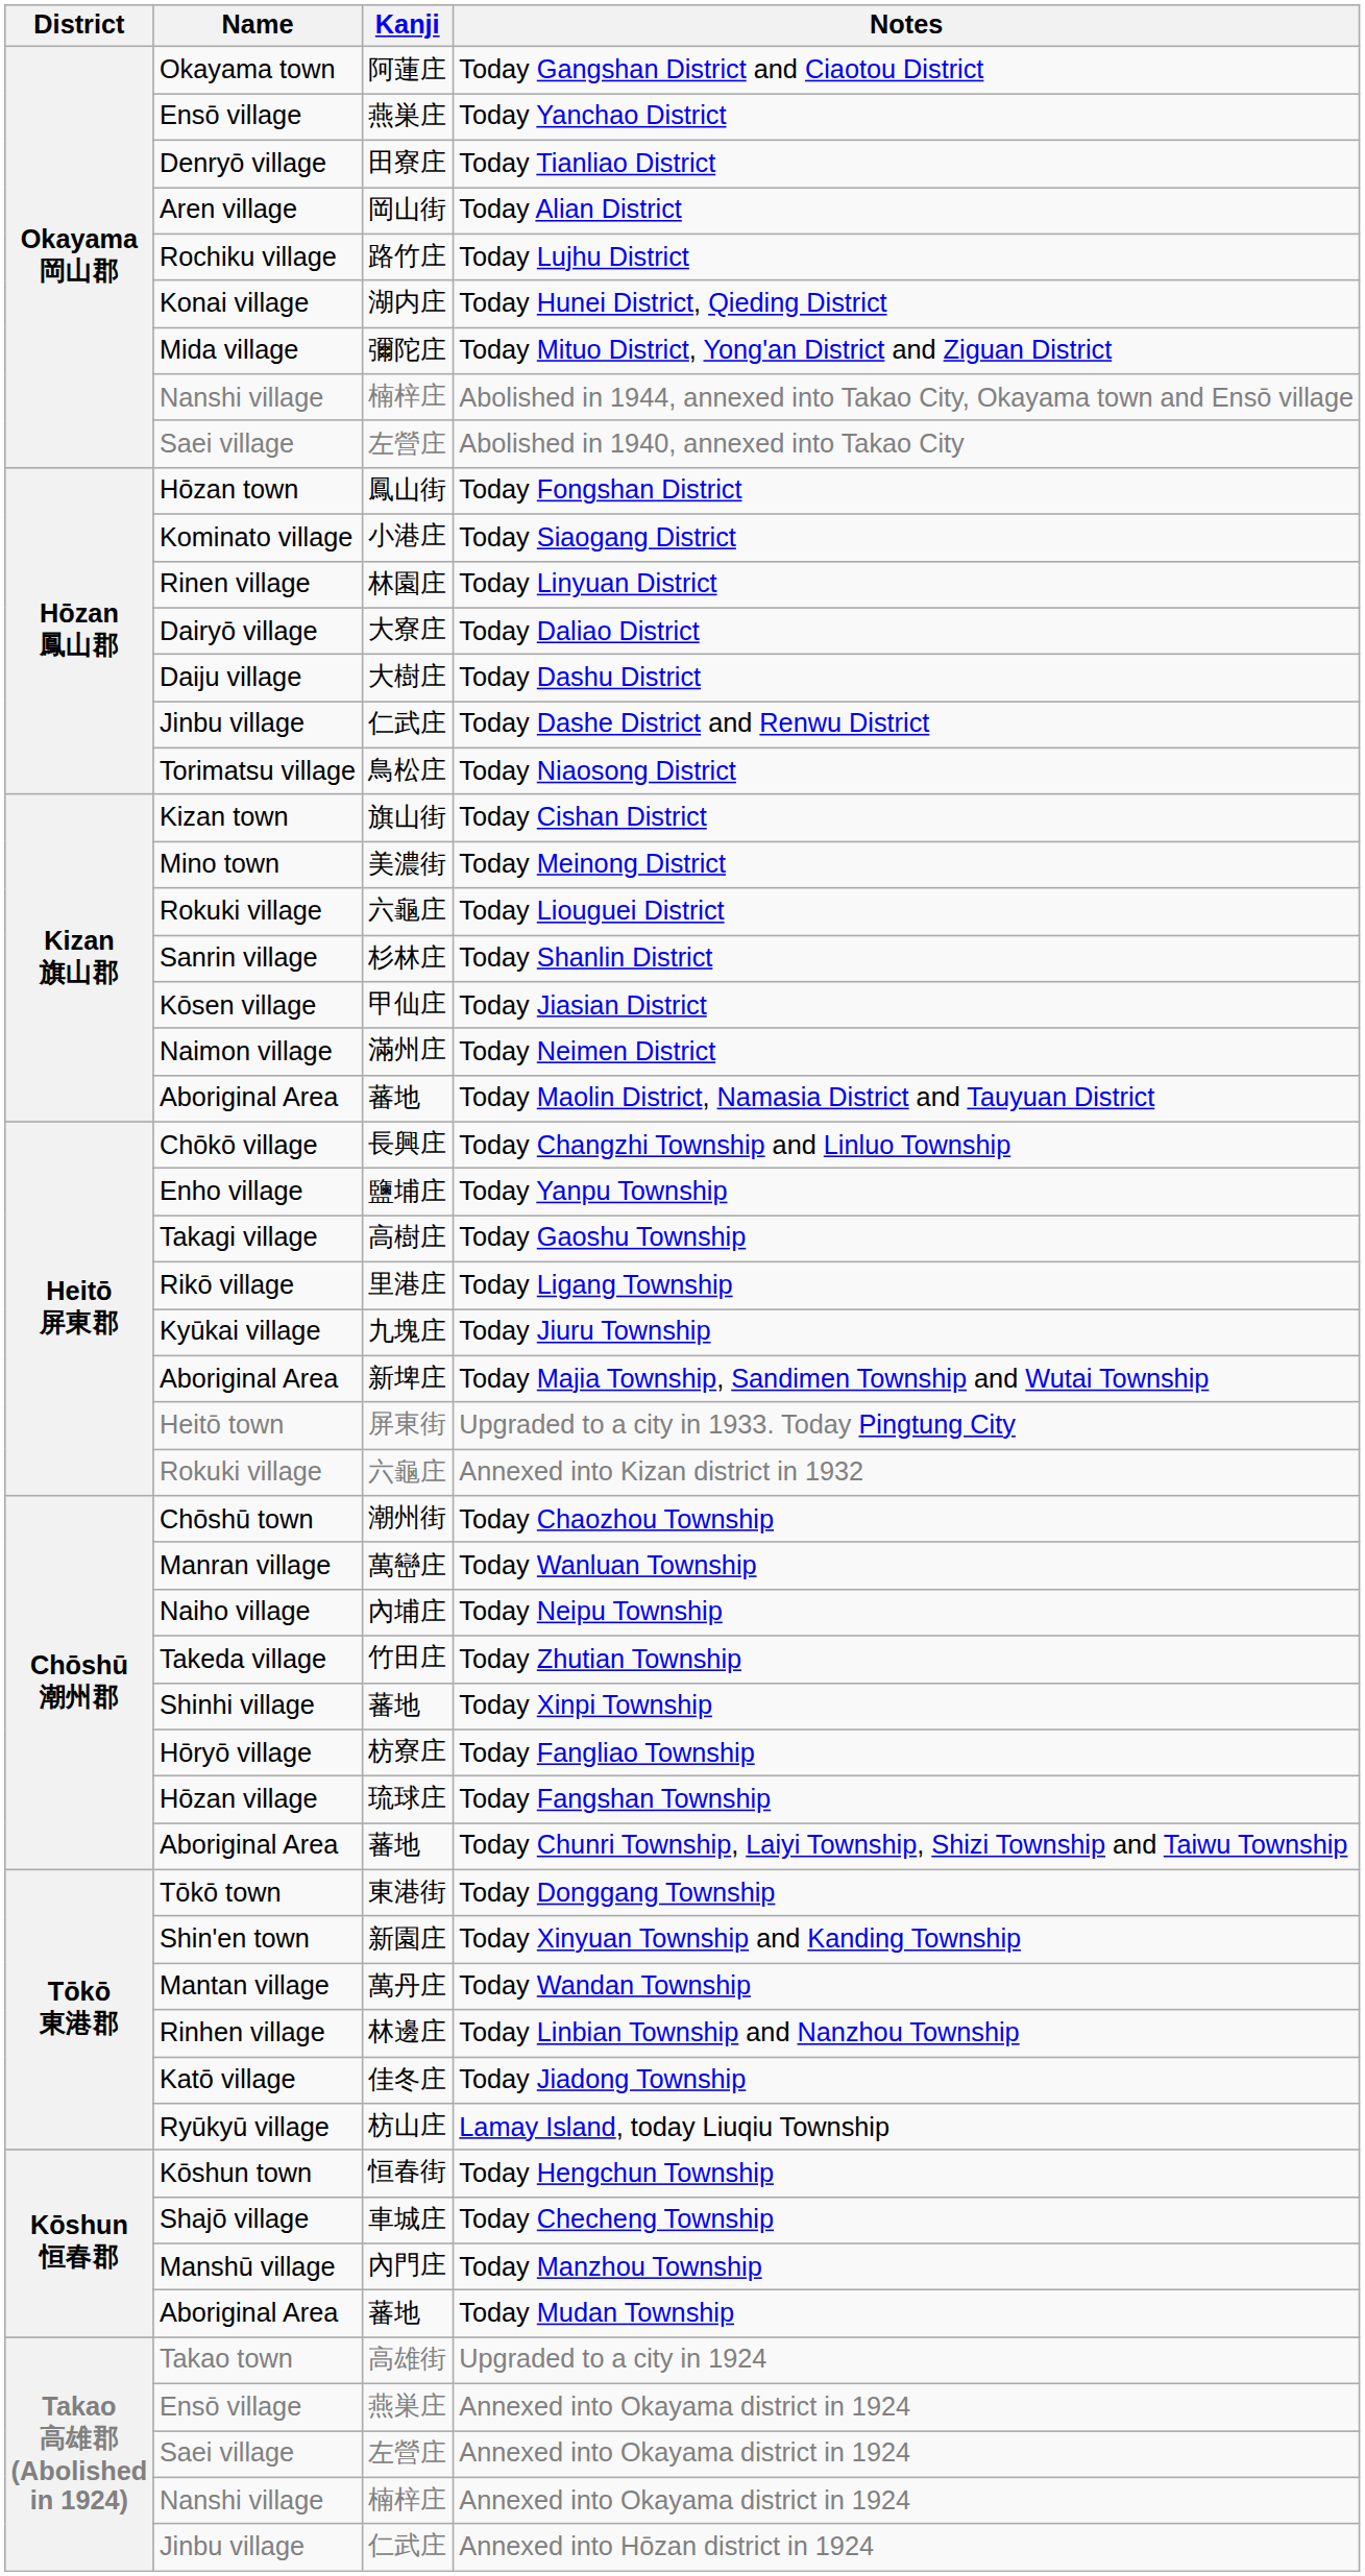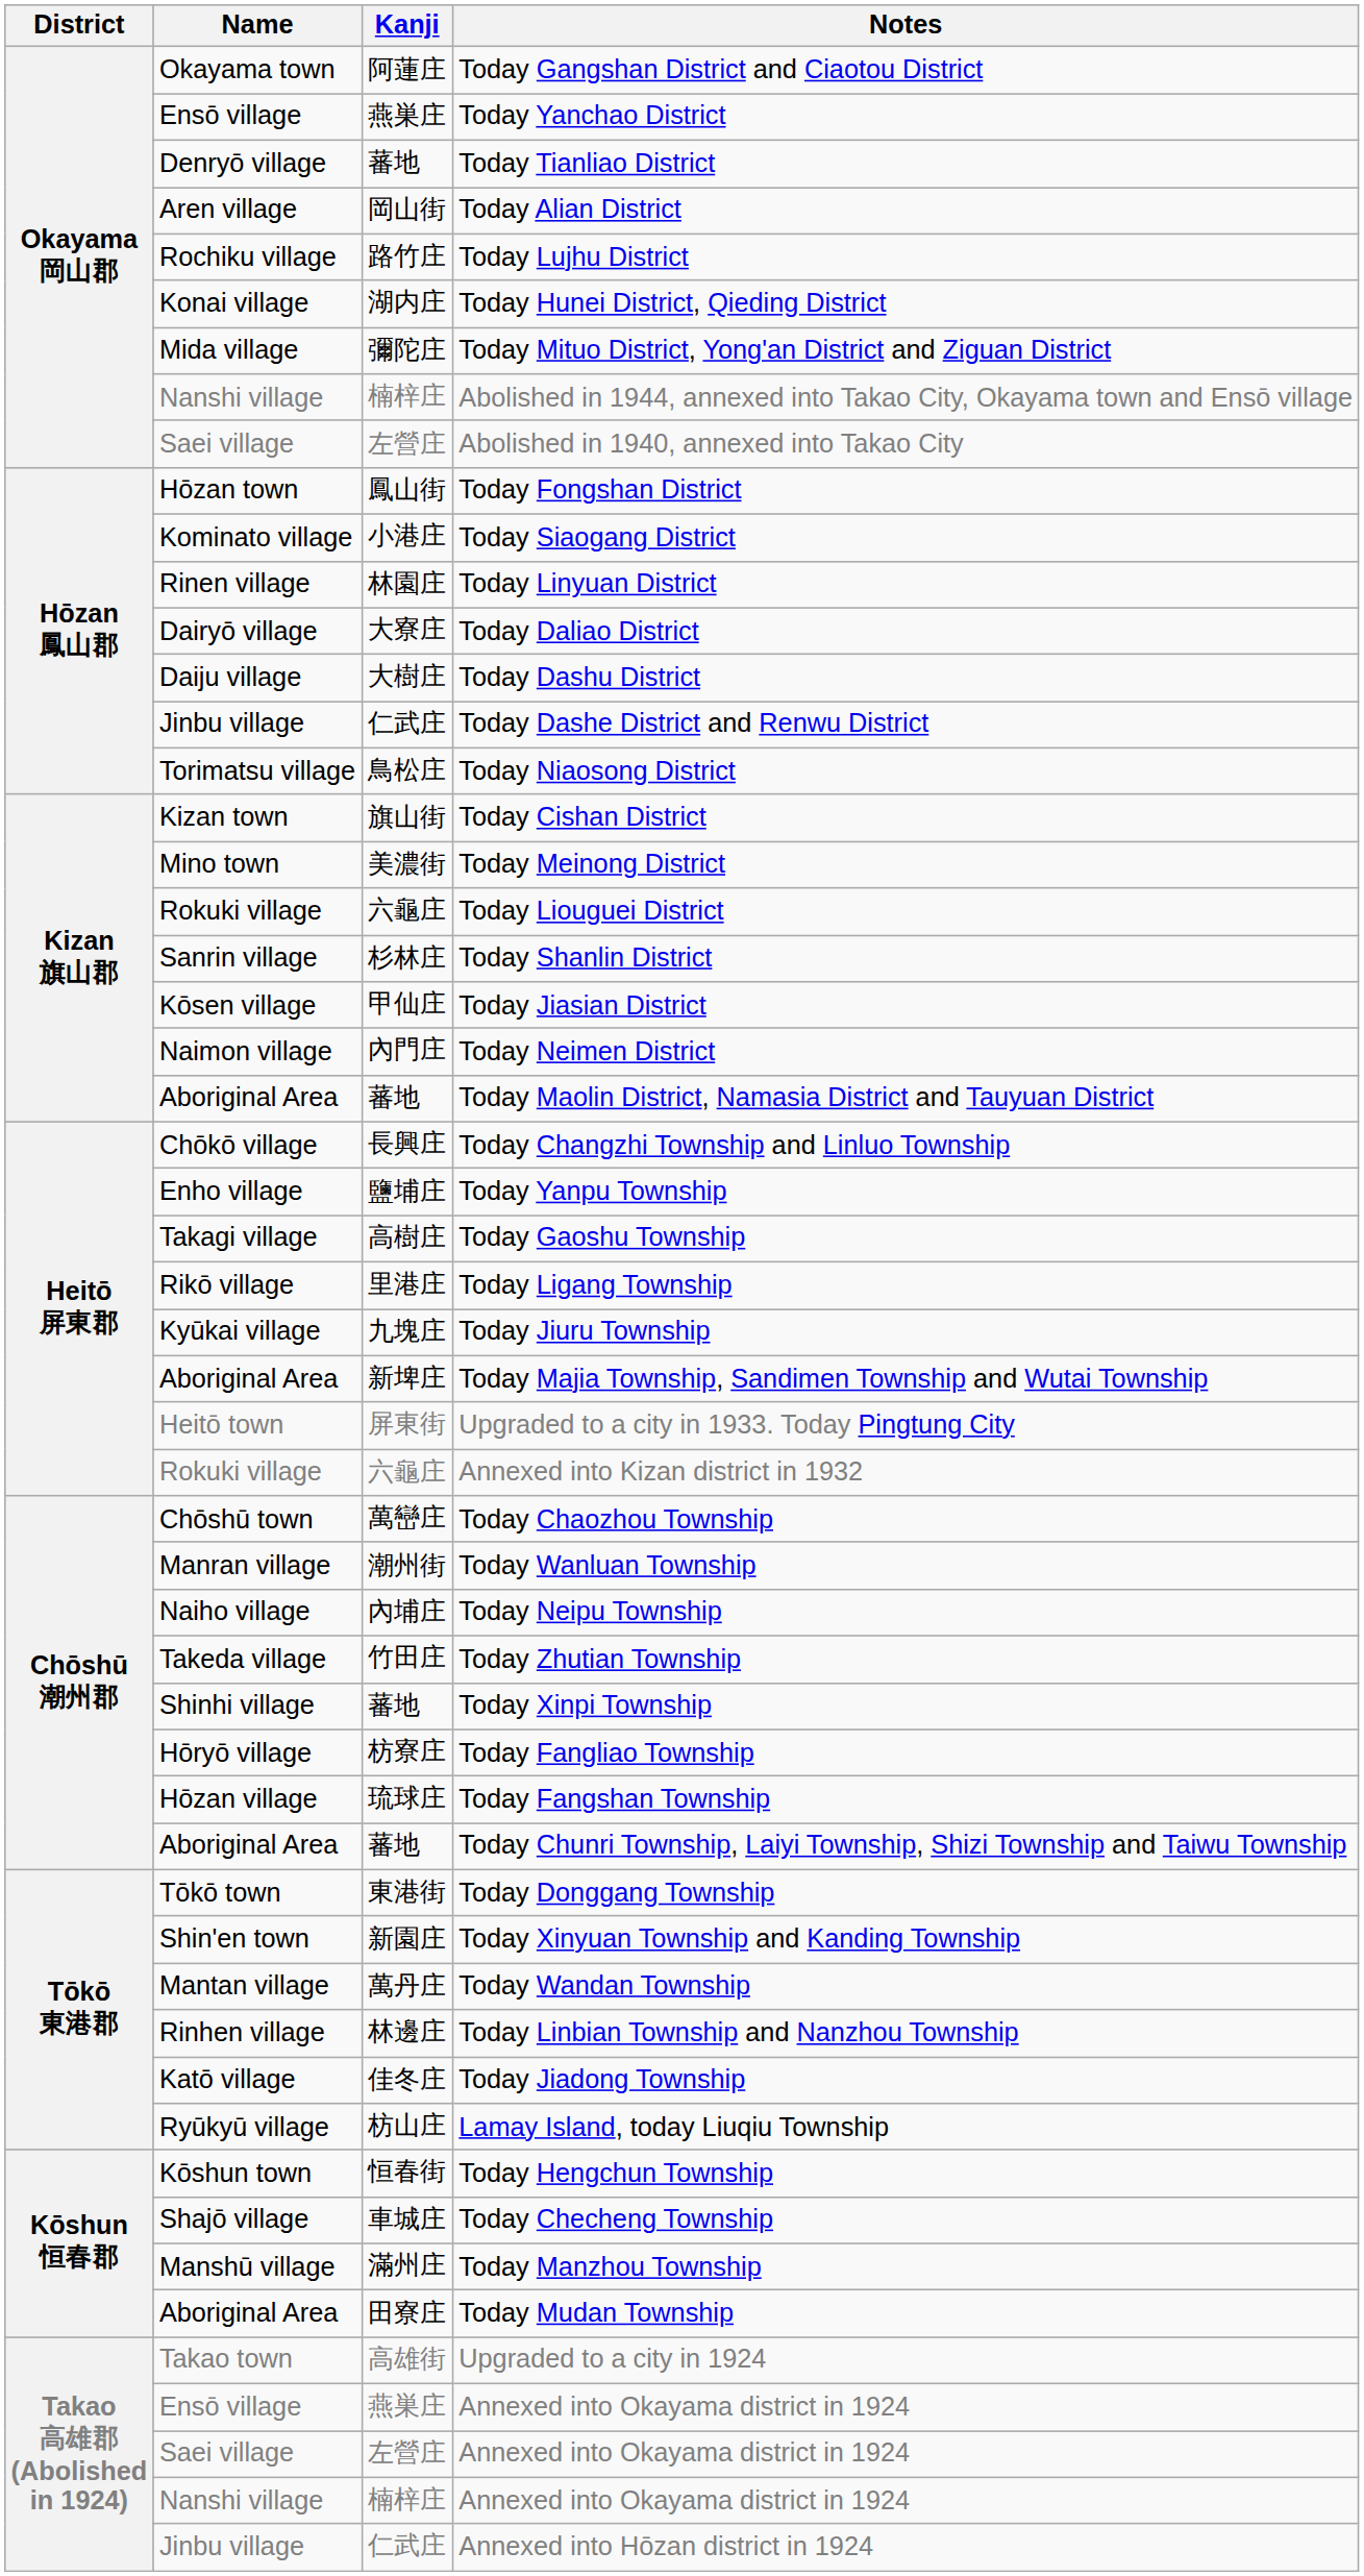 <table class=wikitable>
 <tr>
 <th>District</th>
 <th>Name</th>
 <th><a href='#'>Kanji</a></th>
 <th>Notes</th>
 </tr>
 <tr>
 <th rowspan=9>Okayama<br>岡山郡</th>
 <td>Okayama town</td>
 <td>阿蓮庄</td>
 <td>Today <a href='#'>Gangshan District</a> and <a href='#'>Ciaotou District</a></td>
 </tr>
 <tr>
 <td>Ensō village</td>
 <td>燕巣庄</td>
 <td>Today <a href='#'>Yanchao District</a></td>
 </tr>
 <tr>
 <td>Denryō village</td>
-<td>田寮庄</td>
+<td>蕃地</td>
 <td>Today <a href='#'>Tianliao District</a></td>
 </tr>
 <tr>
 <td>Aren village</td>
 <td>岡山街</td>
 <td>Today <a href='#'>Alian District</a></td>
 </tr>
 <tr>
 <td>Rochiku village</td>
 <td>路竹庄</td>
 <td>Today <a href='#'>Lujhu District</a></td>
 </tr>
 <tr>
 <td>Konai village</td>
 <td>湖内庄</td>
 <td>Today <a href='#'>Hunei District</a>, <a href='#'>Qieding District</a></td>
 </tr>
 <tr>
 <td>Mida village</td>
 <td>彌陀庄</td>
 <td>Today <a href='#'>Mituo District</a>, <a href='#'>Yong'an District</a> and <a href='#'>Ziguan District</a></td>
 </tr>
 <tr style="color:grey;">
 <td>Nanshi village</td>
 <td>楠梓庄</td>
 <td>Abolished in 1944, annexed into Takao City, Okayama town and Ensō village</td>
 </tr>
 <tr style="color:grey;">
 <td>Saei village</td>
 <td>左營庄</td>
 <td>Abolished in 1940, annexed into Takao City</td>
 </tr>
 <tr>
 <th rowspan=7>Hōzan<br>鳳山郡</th>
 <td>Hōzan town</td>
 <td>鳳山街</td>
 <td>Today <a href='#'>Fongshan District</a></td>
 </tr>
 <tr>
 <td>Kominato village</td>
 <td>小港庄</td>
 <td>Today <a href='#'>Siaogang District</a></td>
 </tr>
 <tr>
 <td>Rinen village</td>
 <td>林園庄</td>
 <td>Today <a href='#'>Linyuan District</a></td>
 </tr>
 <tr>
 <td>Dairyō village</td>
 <td>大寮庄</td>
 <td>Today <a href='#'>Daliao District</a></td>
 </tr>
 <tr>
 <td>Daiju village</td>
 <td>大樹庄</td>
 <td>Today <a href='#'>Dashu District</a></td>
 </tr>
 <tr>
 <td>Jinbu village</td>
 <td>仁武庄</td>
 <td>Today <a href='#'>Dashe District</a> and <a href='#'>Renwu District</a></td>
 </tr>
 <tr>
 <td>Torimatsu village</td>
 <td>鳥松庄</td>
 <td>Today <a href='#'>Niaosong District</a></td>
 </tr>
 <tr>
 <th rowspan=7>Kizan<br>旗山郡</th>
 <td>Kizan town</td>
 <td>旗山街</td>
 <td>Today <a href='#'>Cishan District</a></td>
 </tr>
 <tr>
 <td>Mino town</td>
 <td>美濃街</td>
 <td>Today <a href='#'>Meinong District</a></td>
 </tr>
 <tr>
 <td>Rokuki village</td>
 <td>六龜庄</td>
 <td>Today <a href='#'>Liouguei District</a></td>
 </tr>
 <tr>
 <td>Sanrin village</td>
 <td>杉林庄</td>
 <td>Today <a href='#'>Shanlin District</a></td>
 </tr>
 <tr>
 <td>Kōsen village</td>
 <td>甲仙庄</td>
 <td>Today <a href='#'>Jiasian District</a></td>
 </tr>
 <tr>
 <td>Naimon village</td>
-<td>滿州庄</td>
+<td>內門庄</td>
 <td>Today <a href='#'>Neimen District</a></td>
 </tr>
 <tr>
 <td>Aboriginal Area</td>
 <td>蕃地</td>
 <td>Today <a href='#'>Maolin District</a>, <a href='#'>Namasia District</a> and <a href='#'>Tauyuan District</a></td>
 </tr>
 <tr>
 <th rowspan=8>Heitō<br>屏東郡</th>
 <td>Chōkō village</td>
 <td>長興庄</td>
 <td>Today <a href='#'>Changzhi Township</a> and <a href='#'>Linluo Township</a></td>
 </tr>
 <tr>
 <td>Enho village</td>
 <td>鹽埔庄</td>
 <td>Today <a href='#'>Yanpu Township</a></td>
 </tr>
 <tr>
 <td>Takagi village</td>
 <td>高樹庄</td>
 <td>Today <a href='#'>Gaoshu Township</a></td>
 </tr>
 <tr>
 <td>Rikō village</td>
 <td>里港庄</td>
 <td>Today <a href='#'>Ligang Township</a></td>
 </tr>
 <tr>
 <td>Kyūkai village</td>
 <td>九塊庄</td>
 <td>Today <a href='#'>Jiuru Township</a></td>
 </tr>
 <tr>
 <td>Aboriginal Area</td>
 <td>新埤庄</td>
 <td>Today <a href='#'>Majia Township</a>, <a href='#'>Sandimen Township</a> and <a href='#'>Wutai Township</a></td>
 </tr>
 <tr style="color:grey;">
 <td>Heitō town</td>
 <td>屏東街</td>
 <td>Upgraded to a city in 1933. Today <a href='#'>Pingtung City</a></td>
 </tr>
 <tr style="color:grey;">
 <td>Rokuki village</td>
 <td>六龜庄</td>
 <td>Annexed into Kizan district in 1932</td>
 </tr>
 <tr>
 <th rowspan=8>Chōshū<br>潮州郡</th>
 <td>Chōshū town</td>
-<td>潮州街</td>
+<td>萬巒庄</td>
 <td>Today <a href='#'>Chaozhou Township</a></td>
 </tr>
 <tr>
 <td>Manran village</td>
-<td>萬巒庄</td>
+<td>潮州街</td>
 <td>Today <a href='#'>Wanluan Township</a></td>
 </tr>
 <tr>
 <td>Naiho village</td>
 <td>內埔庄</td>
 <td>Today <a href='#'>Neipu Township</a></td>
 </tr>
 <tr>
 <td>Takeda village</td>
 <td>竹田庄</td>
 <td>Today <a href='#'>Zhutian Township</a></td>
 </tr>
 <tr>
 <td>Shinhi village</td>
 <td>蕃地</td>
 <td>Today <a href='#'>Xinpi Township</a></td>
 </tr>
 <tr>
 <td>Hōryō village</td>
 <td>枋寮庄</td>
 <td>Today <a href='#'>Fangliao Township</a></td>
 </tr>
 <tr>
 <td>Hōzan village</td>
 <td>琉球庄</td>
 <td>Today <a href='#'>Fangshan Township</a></td>
 </tr>
 <tr>
 <td>Aboriginal Area</td>
 <td>蕃地</td>
 <td>Today <a href='#'>Chunri Township</a>, <a href='#'>Laiyi Township</a>, <a href='#'>Shizi Township</a> and <a href='#'>Taiwu Township</a></td>
 </tr>
 <tr>
 <th rowspan=6>Tōkō<br>東港郡</th>
 <td>Tōkō town</td>
 <td>東港街</td>
 <td>Today <a href='#'>Donggang Township</a></td>
 </tr>
 <tr>
 <td>Shin'en town</td>
 <td>新園庄</td>
 <td>Today <a href='#'>Xinyuan Township</a> and <a href='#'>Kanding Township</a></td>
 </tr>
 <tr>
 <td>Mantan village</td>
 <td>萬丹庄</td>
 <td>Today <a href='#'>Wandan Township</a></td>
 </tr>
 <tr>
 <td>Rinhen village</td>
 <td>林邊庄</td>
 <td>Today <a href='#'>Linbian Township</a> and <a href='#'>Nanzhou Township</a></td>
 </tr>
 <tr>
 <td>Katō village</td>
 <td>佳冬庄</td>
 <td>Today <a href='#'>Jiadong Township</a></td>
 </tr>
 <tr>
 <td>Ryūkyū village</td>
 <td>枋山庄</td>
 <td><a href='#'>Lamay Island</a>, today Liuqiu Township</td>
 </tr>
 <tr>
 <th rowspan=4>Kōshun<br>恒春郡</th>
 <td>Kōshun town</td>
 <td>恒春街</td>
 <td>Today <a href='#'>Hengchun Township</a></td>
 </tr>
 <tr>
 <td>Shajō village</td>
 <td>車城庄</td>
 <td>Today <a href='#'>Checheng Township</a></td>
 </tr>
 <tr>
 <td>Manshū village</td>
-<td>內門庄</td>
+<td>滿州庄</td>
 <td>Today <a href='#'>Manzhou Township</a></td>
 </tr>
 <tr>
 <td>Aboriginal Area</td>
-<td>蕃地</td>
+<td>田寮庄</td>
 <td>Today <a href='#'>Mudan Township</a></td>
 </tr>
 <tr style="color:grey;">
 <th rowspan=5>Takao<br>高雄郡<br>(Abolished<br>in 1924)</th>
 <td>Takao town</td>
 <td>高雄街</td>
 <td>Upgraded to a city in 1924</td>
 </tr>
 <tr style="color:grey;">
 <td>Ensō village</td>
 <td>燕巣庄</td>
 <td>Annexed into Okayama district in 1924</td>
 </tr>
 <tr style="color:grey;">
 <td>Saei village</td>
 <td>左營庄</td>
 <td>Annexed into Okayama district in 1924</td>
 </tr>
 <tr style="color:grey;">
 <td>Nanshi village</td>
 <td>楠梓庄</td>
 <td>Annexed into Okayama district in 1924</td>
 </tr>
 <tr style="color:grey;">
 <td>Jinbu village</td>
 <td>仁武庄</td>
 <td>Annexed into Hōzan district in 1924</td>
 </tr>
 </table>
